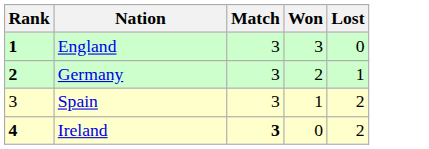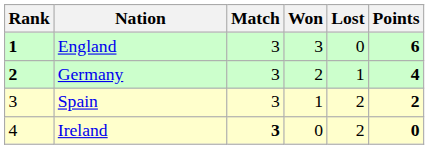 <table class="wikitable">
 <tr>
 <th width=20>Rank</th>
 <th width=150>Nation</th>
 <th width=20>Match</th>
 <th width=20>Won</th>
 <th width=20>Lost</th>
+<th width=20>Points</th>
 </tr>
 <tr style="text-align:right; background:#cfc;">
 <td align="left"><strong>1</strong></td>
 <td style="text-align:left;"> <a href='#'>England</a></td>
 <td>3</td>
 <td>3</td>
 <td>0</td>
+<td><strong>6</strong></td>
 </tr>
 <tr style="text-align:right; background:#cfc;">
 <td align="left"><strong>2</strong></td>
 <td style="text-align:left;"> <a href='#'>Germany</a></td>
 <td>3</td>
 <td>2</td>
 <td>1</td>
+<td><strong>4</strong></td>
 </tr>
 <tr style="text-align:right; background:#ffc;">
 <td align="left">3</td>
 <td style="text-align:left;"> <a href='#'>Spain</a></td>
 <td>3</td>
 <td>1</td>
 <td>2</td>
+<td><strong>2</strong></td>
 </tr>
 <tr style="text-align:right; background:#ffc;">
-<td align="left"><strong>4</strong></td>
+<td align="left">4</td>
 <td style="text-align:left;"> <a href='#'>Ireland</a></td>
 <td><strong>3</strong></td>
 <td>0</td>
 <td>2</td>
+<td><strong>0</strong></td>
 </tr>
 </table>
